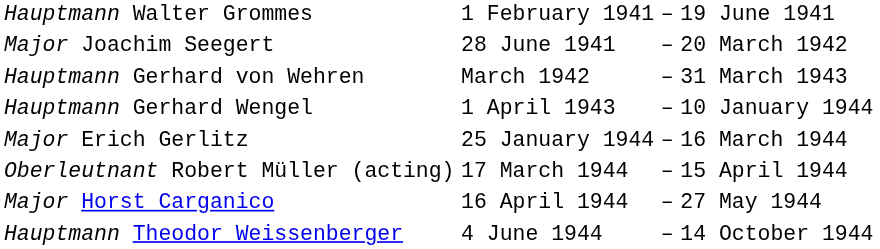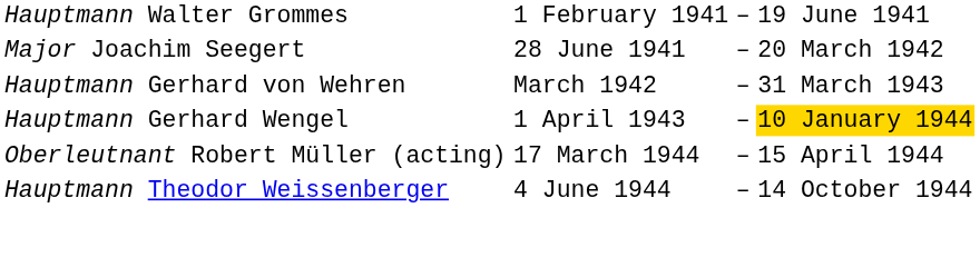 <table>
 <tr>
 <td><em>Hauptmann</em> Walter Grommes</td>
 <td>1 February 1941</td>
 <td>–</td>
 <td>19 June 1941</td>
 </tr>
 <tr>
 <td><em>Major</em> Joachim Seegert</td>
 <td>28 June 1941</td>
 <td>–</td>
 <td>20 March 1942</td>
 </tr>
 <tr>
 <td><em>Hauptmann</em> Gerhard von Wehren</td>
 <td>March 1942</td>
 <td>–</td>
 <td>31 March 1943</td>
 </tr>
 <tr>
 <td><em>Hauptmann</em> Gerhard Wengel</td>
 <td>1 April 1943</td>
 <td>–</td>
-<td>10 January 1944</td>
-</tr>
-<tr>
-<td><em>Major</em> Erich Gerlitz</td>
-<td>25 January 1944</td>
-<td>–</td>
-<td>16 March 1944</td>
+<td style="background: gold;">10 January 1944</td>
 </tr>
 <tr>
 <td><em>Oberleutnant</em> Robert Müller (acting)</td>
 <td>17 March 1944</td>
 <td>–</td>
 <td>15 April 1944</td>
 </tr>
 <tr>
-<td><em>Major</em> <a href='#'>Horst Carganico</a></td>
-<td>16 April 1944</td>
-<td>–</td>
-<td>27 May 1944</td>
-</tr>
-<tr>
 <td><em>Hauptmann</em> <a href='#'>Theodor Weissenberger</a></td>
 <td>4 June 1944</td>
 <td>–</td>
 <td>14 October 1944</td>
 </tr>
 </table>
